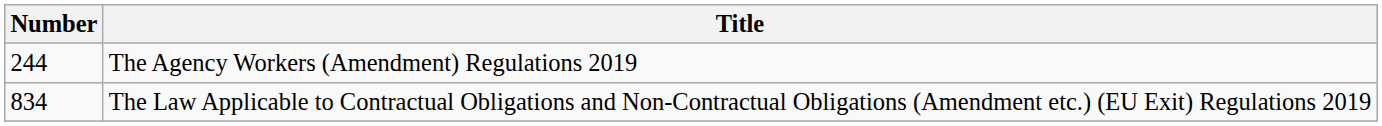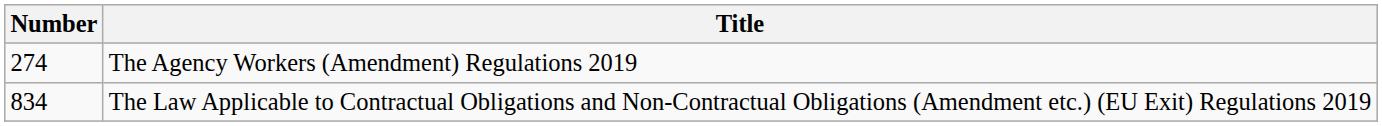 <table class="wikitable collapsible">
 <tr>
 <th>Number</th>
 <th>Title</th>
 </tr>
 <tr>
-<td>244</td>
+<td>274</td>
 <td>The Agency Workers (Amendment) Regulations 2019</td>
 </tr>
 <tr>
 <td>834</td>
 <td>The Law Applicable to Contractual Obligations and Non-Contractual Obligations (Amendment etc.) (EU Exit) Regulations 2019</td>
 </tr>
 </table>
